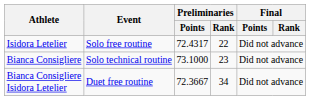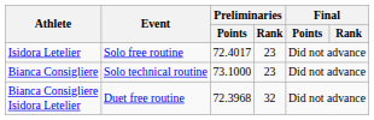 <table class=wikitable style="font-size:90%">
 <tr>
 <th rowspan="2">Athlete</th>
 <th rowspan="2">Event</th>
 <th colspan="2">Preliminaries</th>
 <th colspan="2">Final</th>
 </tr>
 <tr style="font-size:95%">
 <th>Points</th>
 <th>Rank</th>
 <th>Points</th>
 <th>Rank</th>
 </tr>
 <tr align=center>
 <td align=left><a href='#'>Isidora Letelier</a></td>
 <td align=left><a href='#'>Solo free routine</a></td>
-<td>72.4317</td>
-<td>22</td>
+<td>72.4017</td>
+<td>23</td>
 <td colspan=2>Did not advance</td>
 </tr>
 <tr align=center>
 <td align=left><a href='#'>Bianca Consigliere</a></td>
 <td align=left><a href='#'>Solo technical routine</a></td>
 <td>73.1000</td>
 <td>23</td>
 <td colspan=2>Did not advance</td>
 </tr>
 <tr align=center>
 <td align=left><a href='#'>Bianca Consigliere</a><br><a href='#'>Isidora Letelier</a></td>
 <td align=left><a href='#'>Duet free routine</a></td>
-<td>72.3667</td>
-<td>34</td>
+<td>72.3968</td>
+<td>32</td>
 <td colspan=2>Did not advance</td>
 </tr>
 </table>
